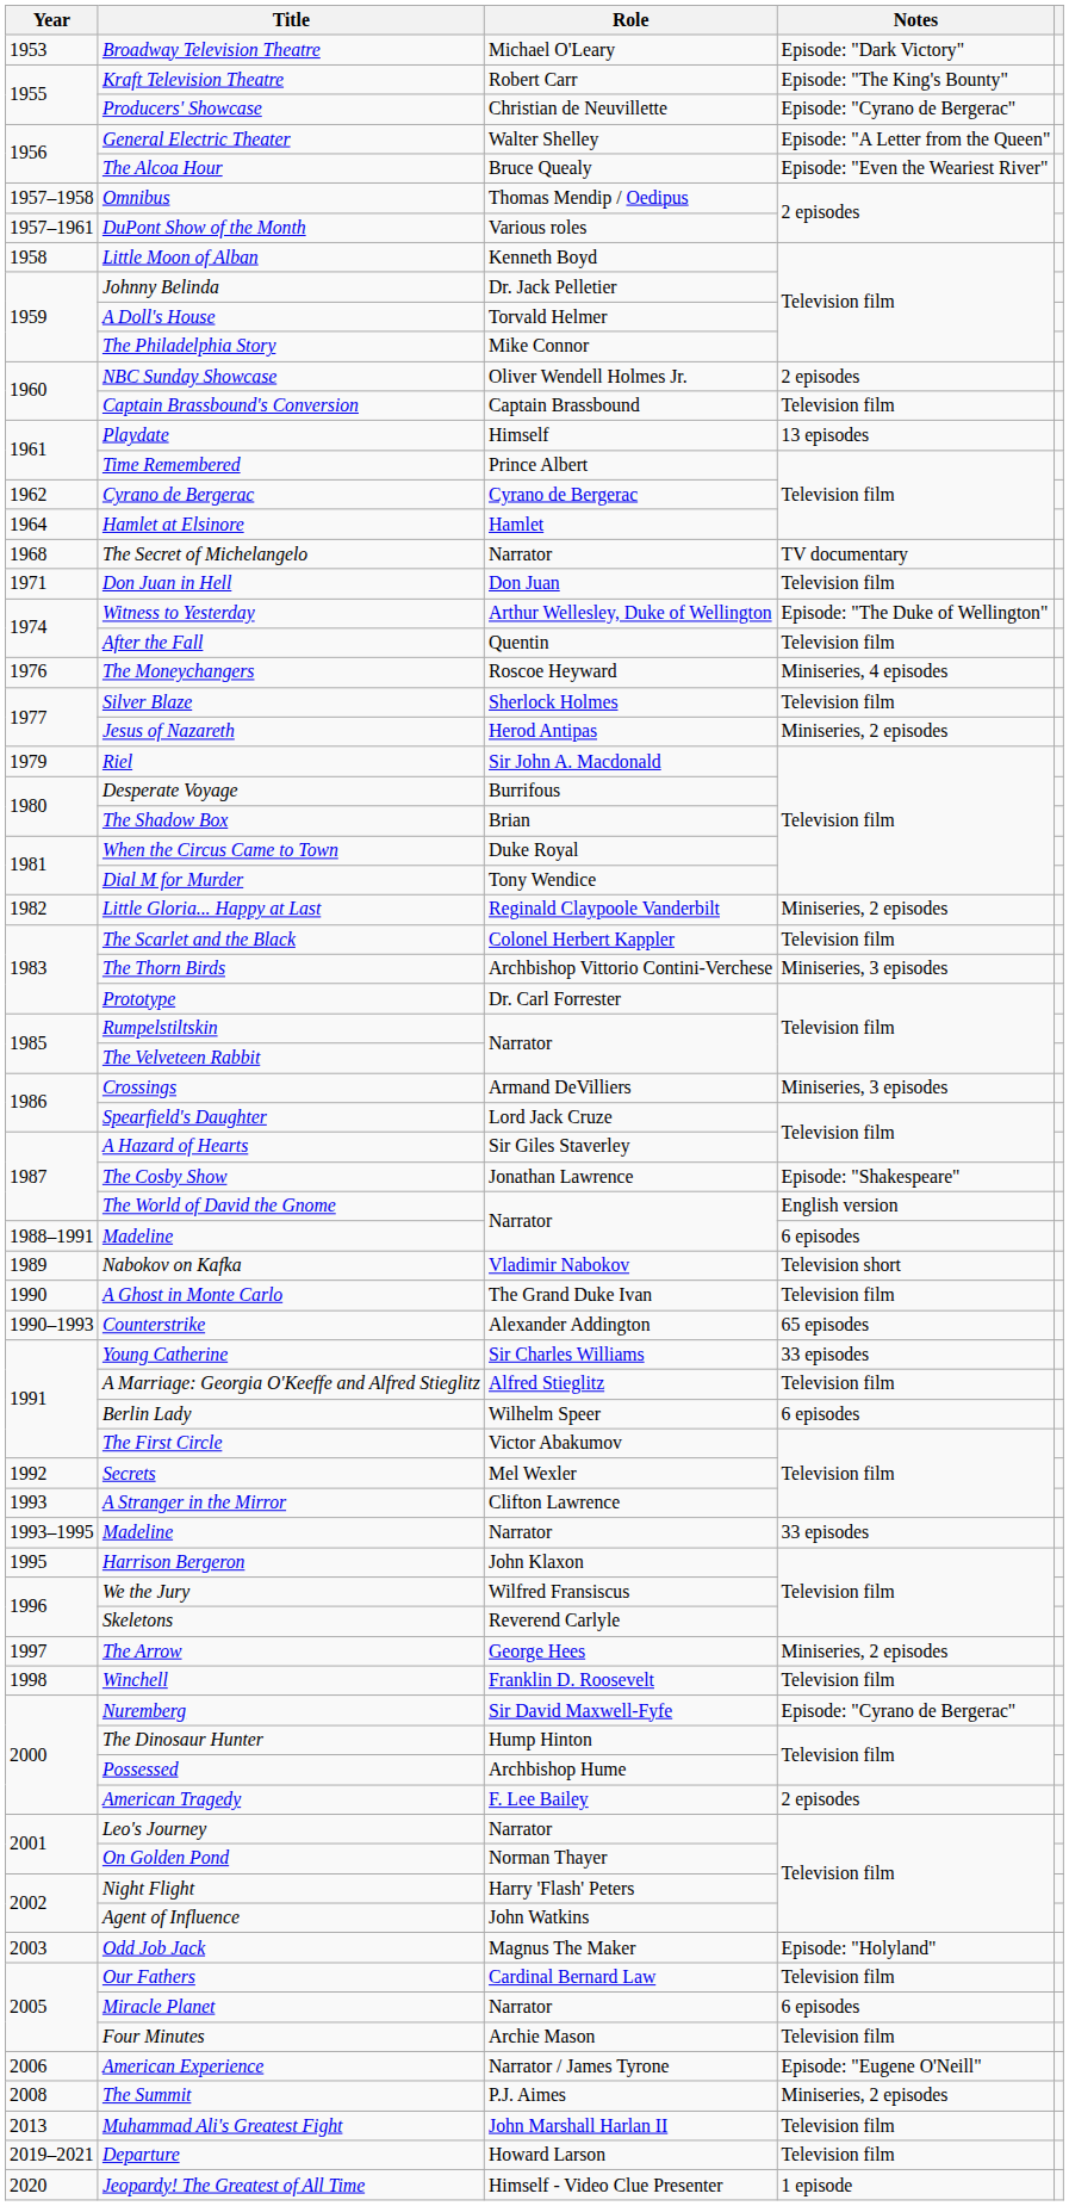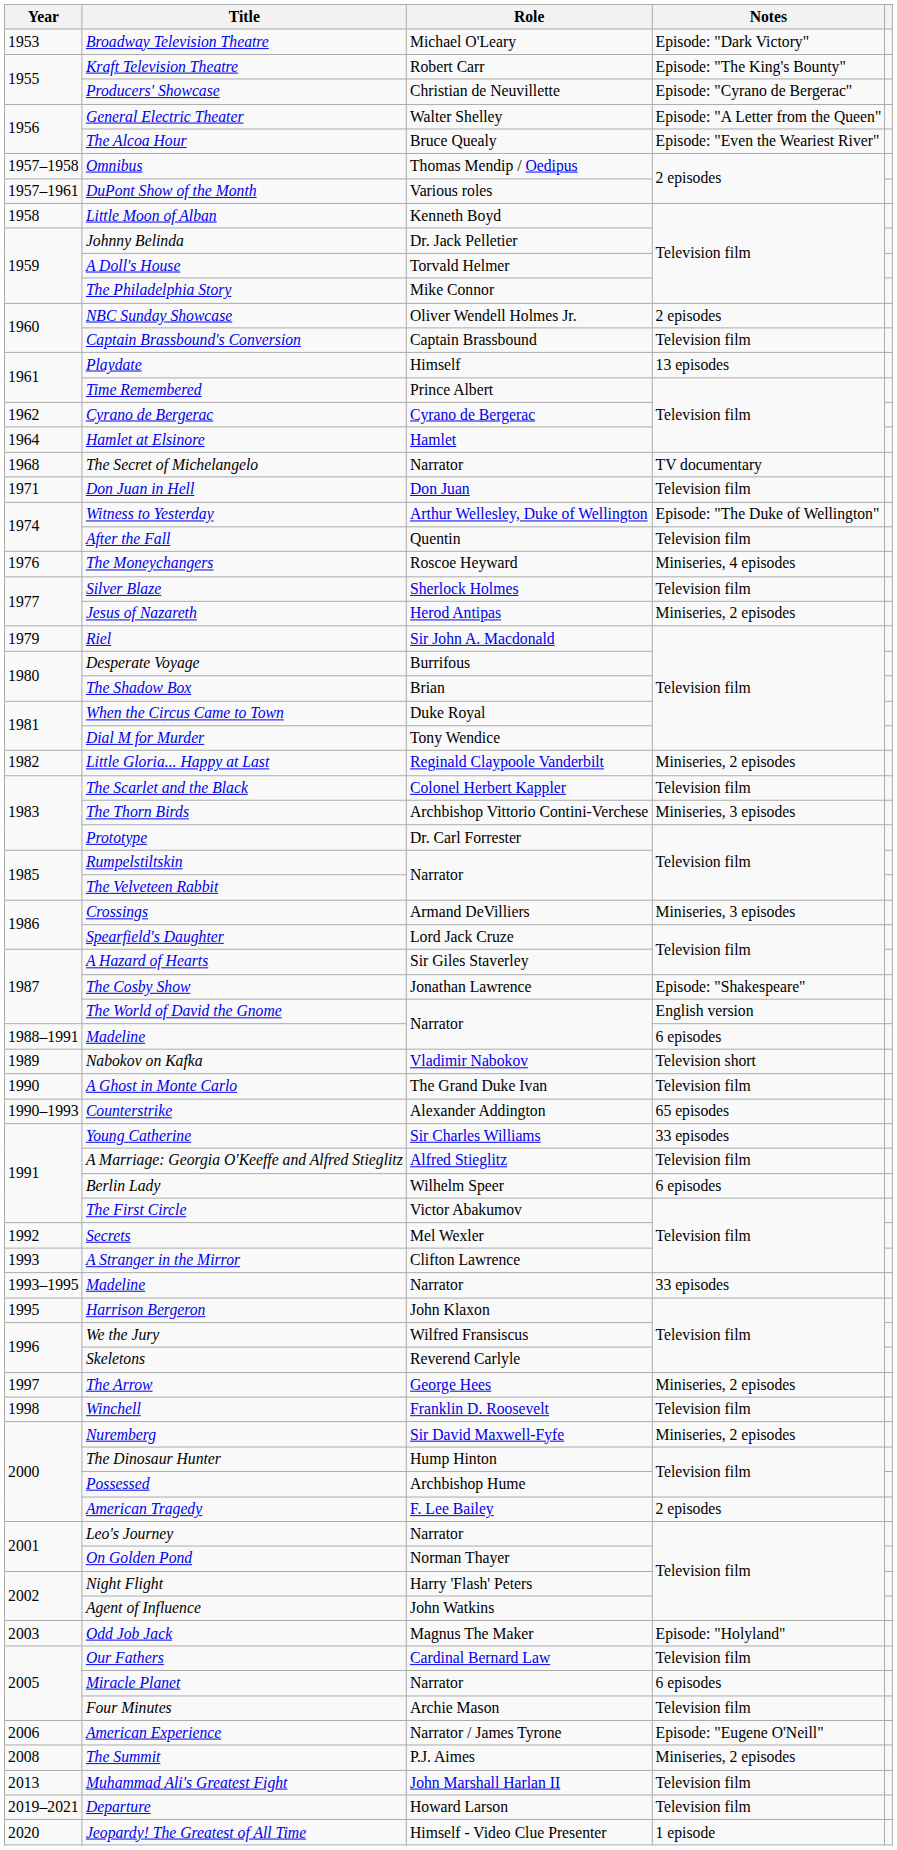 <table class="wikitable plainrowheaders sortable" style="margin-right: 0;">
 <tr>
 <th scope="col">Year</th>
 <th scope="col">Title</th>
 <th scope="col">Role</th>
 <th scope="col" class="unsortable">Notes</th>
 <th scope="col" class="unsortable"></th>
 </tr>
 <tr>
 <td>1953</td>
 <td><em><a href='#'>Broadway Television Theatre</a></em></td>
 <td>Michael O'Leary</td>
 <td>Episode: "Dark Victory"</td>
 <td style="text-align: center;"></td>
 </tr>
 <tr>
 <td rowspan="2">1955</td>
 <td><em><a href='#'>Kraft Television Theatre</a></em></td>
 <td>Robert Carr</td>
 <td>Episode: "The King's Bounty"</td>
 <td style="text-align: center;"></td>
 </tr>
 <tr>
 <td><em><a href='#'>Producers' Showcase</a></em></td>
 <td>Christian de Neuvillette</td>
 <td>Episode: "Cyrano de Bergerac"</td>
 <td style="text-align: center;"></td>
 </tr>
 <tr>
 <td rowspan="2">1956</td>
 <td><em><a href='#'>General Electric Theater</a></em></td>
 <td>Walter Shelley</td>
 <td>Episode: "A Letter from the Queen"</td>
 <td style="text-align: center;"></td>
 </tr>
 <tr>
 <td data-sort-value="Alcoa Hour, The"><em><a href='#'>The Alcoa Hour</a></em></td>
 <td>Bruce Quealy</td>
 <td>Episode: "Even the Weariest River"</td>
 <td style="text-align: center;"></td>
 </tr>
 <tr>
 <td>1957–1958</td>
 <td><em><a href='#'>Omnibus</a></em></td>
 <td>Thomas Mendip / <a href='#'>Oedipus</a></td>
 <td rowspan="2">2 episodes</td>
 <td style="text-align: center;"></td>
 </tr>
 <tr>
 <td>1957–1961</td>
 <td><em><a href='#'>DuPont Show of the Month</a></em></td>
 <td>Various roles</td>
 <td style="text-align: center;"></td>
 </tr>
 <tr>
 <td>1958</td>
 <td><em><a href='#'>Little Moon of Alban</a></em></td>
 <td>Kenneth Boyd</td>
 <td rowspan="4">Television film</td>
 <td style="text-align: center;"></td>
 </tr>
 <tr>
 <td rowspan="3">1959</td>
 <td><em>Johnny Belinda</em></td>
 <td>Dr. Jack Pelletier</td>
 <td style="text-align: center;"></td>
 </tr>
 <tr>
 <td data-sort-value="Doll's House, A"><em><a href='#'>A Doll's House</a></em></td>
 <td>Torvald Helmer</td>
 <td style="text-align: center;"></td>
 </tr>
 <tr>
 <td data-sort-value="Philadelphia Story, The"><em><a href='#'>The Philadelphia Story</a></em></td>
 <td>Mike Connor</td>
 <td style="text-align: center;"></td>
 </tr>
 <tr>
 <td rowspan="2">1960</td>
 <td><em><a href='#'>NBC Sunday Showcase</a></em></td>
 <td>Oliver Wendell Holmes Jr.</td>
 <td>2 episodes</td>
 <td style="text-align: center;"></td>
 </tr>
 <tr>
 <td><em><a href='#'>Captain Brassbound's Conversion</a></em></td>
 <td>Captain Brassbound</td>
 <td>Television film</td>
 <td style="text-align: center;"></td>
 </tr>
 <tr>
 <td rowspan="2">1961</td>
 <td><em><a href='#'>Playdate</a></em></td>
 <td>Himself</td>
 <td>13 episodes</td>
 <td style="text-align: center;"></td>
 </tr>
 <tr>
 <td><em><a href='#'>Time Remembered</a></em></td>
 <td>Prince Albert</td>
 <td rowspan="3">Television film</td>
 <td style="text-align: center;"></td>
 </tr>
 <tr>
 <td>1962</td>
 <td><em><a href='#'>Cyrano de Bergerac</a></em></td>
 <td><a href='#'>Cyrano de Bergerac</a></td>
 <td style="text-align: center;"></td>
 </tr>
 <tr>
 <td>1964</td>
 <td><em><a href='#'>Hamlet at Elsinore</a></em></td>
 <td><a href='#'>Hamlet</a></td>
 <td style="text-align: center;"></td>
 </tr>
 <tr>
 <td>1968</td>
 <td data-sort-value="Secret of Michelangelo, The"><em>The Secret of Michelangelo</em></td>
 <td>Narrator</td>
 <td>TV documentary</td>
 <td style="text-align: center;"></td>
 </tr>
 <tr>
 <td>1971</td>
 <td><em><a href='#'>Don Juan in Hell</a></em></td>
 <td><a href='#'>Don Juan</a></td>
 <td>Television film</td>
 <td style="text-align: center;"></td>
 </tr>
 <tr>
 <td rowspan="2">1974</td>
 <td><em><a href='#'>Witness to Yesterday</a></em></td>
 <td><a href='#'>Arthur Wellesley, Duke of Wellington</a></td>
 <td>Episode: "The Duke of Wellington"</td>
 <td style="text-align: center;"></td>
 </tr>
 <tr>
 <td><em><a href='#'>After the Fall</a></em></td>
 <td>Quentin</td>
 <td>Television film</td>
 <td style="text-align: center;"></td>
 </tr>
 <tr>
 <td>1976</td>
 <td data-sort-value="Moneychangers, The"><em><a href='#'>The Moneychangers</a></em></td>
 <td>Roscoe Heyward</td>
 <td>Miniseries, 4 episodes</td>
 <td style="text-align: center;"></td>
 </tr>
 <tr>
 <td rowspan="2">1977</td>
 <td><em><a href='#'>Silver Blaze</a></em></td>
 <td><a href='#'>Sherlock Holmes</a></td>
 <td>Television film</td>
 <td style="text-align: center;"></td>
 </tr>
 <tr>
 <td><em><a href='#'>Jesus of Nazareth</a></em></td>
 <td><a href='#'>Herod Antipas</a></td>
 <td>Miniseries, 2 episodes</td>
 <td style="text-align: center;"></td>
 </tr>
 <tr>
 <td>1979</td>
 <td><em><a href='#'>Riel</a></em></td>
 <td><a href='#'>Sir John A. Macdonald</a></td>
 <td rowspan="5">Television film</td>
 <td style="text-align: center;"></td>
 </tr>
 <tr>
 <td rowspan="2">1980</td>
 <td><em>Desperate Voyage</em></td>
 <td>Burrifous</td>
 <td style="text-align: center;"></td>
 </tr>
 <tr>
 <td data-sort-value="Shadow Box, The"><em><a href='#'>The Shadow Box</a></em></td>
 <td>Brian</td>
 <td style="text-align: center;"></td>
 </tr>
 <tr>
 <td rowspan="2">1981</td>
 <td><em><a href='#'>When the Circus Came to Town</a></em></td>
 <td>Duke Royal</td>
 <td style="text-align: center;"></td>
 </tr>
 <tr>
 <td><em><a href='#'>Dial M for Murder</a></em></td>
 <td>Tony Wendice</td>
 <td style="text-align: center;"></td>
 </tr>
 <tr>
 <td>1982</td>
 <td><em><a href='#'>Little Gloria... Happy at Last</a></em></td>
 <td><a href='#'>Reginald Claypoole Vanderbilt</a></td>
 <td>Miniseries, 2 episodes</td>
 <td style="text-align: center;"></td>
 </tr>
 <tr>
 <td rowspan="3">1983</td>
 <td data-sort-value="Scarlet and the Black, The"><em><a href='#'>The Scarlet and the Black</a></em></td>
 <td><a href='#'>Colonel Herbert Kappler</a></td>
 <td>Television film</td>
 <td style="text-align: center;"></td>
 </tr>
 <tr>
 <td data-sort-value="Thorn Birds, The"><em><a href='#'>The Thorn Birds</a></em></td>
 <td>Archbishop Vittorio Contini-Verchese</td>
 <td>Miniseries, 3 episodes</td>
 <td style="text-align: center;"></td>
 </tr>
 <tr>
 <td><em><a href='#'>Prototype</a></em></td>
 <td>Dr. Carl Forrester</td>
 <td rowspan="3">Television film</td>
 <td style="text-align: center;"></td>
 </tr>
 <tr>
 <td rowspan="2">1985</td>
 <td><em><a href='#'>Rumpelstiltskin</a></em></td>
 <td rowspan="2">Narrator</td>
 <td style="text-align: center;"></td>
 </tr>
 <tr>
 <td data-sort-value="Velveteen Rabbit, The"><em><a href='#'>The Velveteen Rabbit</a></em></td>
 <td style="text-align: center;"></td>
 </tr>
 <tr>
 <td rowspan="2">1986</td>
 <td><em><a href='#'>Crossings</a></em></td>
 <td>Armand DeVilliers</td>
 <td>Miniseries, 3 episodes</td>
 <td style="text-align: center;"></td>
 </tr>
 <tr>
 <td><em><a href='#'>Spearfield's Daughter</a></em></td>
 <td>Lord Jack Cruze</td>
 <td rowspan="2">Television film</td>
 <td style="text-align: center;"></td>
 </tr>
 <tr>
 <td rowspan="3">1987</td>
 <td data-sort-value="Hazard of Hearts, A"><em><a href='#'>A Hazard of Hearts</a></em></td>
 <td>Sir Giles Staverley</td>
 <td style="text-align: center;"></td>
 </tr>
 <tr>
 <td data-sort-value="Cosby Show, The"><em><a href='#'>The Cosby Show</a></em></td>
 <td>Jonathan Lawrence</td>
 <td>Episode: "Shakespeare"</td>
 <td style="text-align: center;"></td>
 </tr>
 <tr>
 <td data-sort-value="World of David the Gnome, The"><em><a href='#'>The World of David the Gnome</a></em></td>
 <td rowspan="2">Narrator</td>
 <td>English version</td>
 <td style="text-align: center;"></td>
 </tr>
 <tr>
 <td>1988–1991</td>
 <td><em><a href='#'>Madeline</a></em></td>
 <td>6 episodes</td>
 <td style="text-align: center;"></td>
 </tr>
 <tr>
 <td>1989</td>
 <td><em>Nabokov on Kafka</em></td>
 <td><a href='#'>Vladimir Nabokov</a></td>
 <td>Television short</td>
 <td style="text-align: center;"></td>
 </tr>
 <tr>
 <td>1990</td>
 <td data-sort-value="Ghost in Monte Carlo, A"><em><a href='#'>A Ghost in Monte Carlo</a></em></td>
 <td>The Grand Duke Ivan</td>
 <td>Television film</td>
 <td style="text-align: center;"></td>
 </tr>
 <tr>
 <td>1990–1993</td>
 <td><em><a href='#'>Counterstrike</a></em></td>
 <td>Alexander Addington</td>
 <td>65 episodes</td>
 <td style="text-align: center;"></td>
 </tr>
 <tr>
 <td rowspan="4">1991</td>
 <td><em><a href='#'>Young Catherine</a></em></td>
 <td><a href='#'>Sir Charles Williams</a></td>
 <td>33 episodes</td>
 <td style="text-align: center;"></td>
 </tr>
 <tr>
 <td data-sort-value="Marriage: Georgia O'Keeffe and Alfred Stieglitz, A"><em>A Marriage: Georgia O'Keeffe and Alfred Stieglitz</em></td>
 <td><a href='#'>Alfred Stieglitz</a></td>
 <td>Television film</td>
 <td style="text-align: center;"></td>
 </tr>
 <tr>
 <td><em>Berlin Lady</em></td>
 <td>Wilhelm Speer</td>
 <td>6 episodes</td>
 <td style="text-align: center;"></td>
 </tr>
 <tr>
 <td data-sort-value="First Circle, The"><em><a href='#'>The First Circle</a></em></td>
 <td>Victor Abakumov</td>
 <td rowspan="3">Television film</td>
 <td style="text-align: center;"></td>
 </tr>
 <tr>
 <td>1992</td>
 <td><em><a href='#'>Secrets</a></em></td>
 <td>Mel Wexler</td>
 <td style="text-align: center;"></td>
 </tr>
 <tr>
 <td>1993</td>
 <td data-sort-value="Stranger in the Mirror, A"><em><a href='#'>A Stranger in the Mirror</a></em></td>
 <td>Clifton Lawrence</td>
 <td style="text-align: center;"></td>
 </tr>
 <tr>
 <td>1993–1995</td>
 <td><em><a href='#'>Madeline</a></em></td>
 <td>Narrator</td>
 <td>33 episodes</td>
 <td style="text-align: center;"></td>
 </tr>
 <tr>
 <td>1995</td>
 <td><em><a href='#'>Harrison Bergeron</a></em></td>
 <td>John Klaxon</td>
 <td rowspan="3">Television film</td>
 <td style="text-align: center;"></td>
 </tr>
 <tr>
 <td rowspan="2">1996</td>
 <td><em>We the Jury</em></td>
 <td>Wilfred Fransiscus</td>
 <td style="text-align: center;"></td>
 </tr>
 <tr>
 <td><em>Skeletons</em></td>
 <td>Reverend Carlyle</td>
 <td style="text-align: center;"></td>
 </tr>
 <tr>
 <td>1997</td>
 <td data-sort-value="Arrow, The"><em><a href='#'>The Arrow</a></em></td>
 <td><a href='#'>George Hees</a></td>
 <td>Miniseries, 2 episodes</td>
 <td style="text-align: center;"></td>
 </tr>
 <tr>
 <td>1998</td>
 <td><em><a href='#'>Winchell</a></em></td>
 <td><a href='#'>Franklin D. Roosevelt</a></td>
 <td>Television film</td>
 <td style="text-align: center;"></td>
 </tr>
 <tr>
 <td rowspan="4">2000</td>
 <td><em><a href='#'>Nuremberg</a></em></td>
 <td><a href='#'>Sir David Maxwell-Fyfe</a></td>
-<td>Episode: "Cyrano de Bergerac"</td>
+<td>Miniseries, 2 episodes</td>
 <td style="text-align: center;"></td>
 </tr>
 <tr>
 <td data-sort-value="Dinosaur Hunter, The"><em>The Dinosaur Hunter</em></td>
 <td>Hump Hinton</td>
 <td rowspan="2">Television film</td>
 <td style="text-align: center;"></td>
 </tr>
 <tr>
 <td><em><a href='#'>Possessed</a></em></td>
 <td>Archbishop Hume</td>
 <td style="text-align: center;"></td>
 </tr>
 <tr>
 <td><em><a href='#'>American Tragedy</a></em></td>
 <td><a href='#'>F. Lee Bailey</a></td>
 <td>2 episodes</td>
 <td style="text-align: center;"></td>
 </tr>
 <tr>
 <td rowspan="2">2001</td>
 <td><em>Leo's Journey</em></td>
 <td>Narrator</td>
 <td rowspan="4">Television film</td>
 <td style="text-align: center;"></td>
 </tr>
 <tr>
 <td><em><a href='#'>On Golden Pond</a></em></td>
 <td>Norman Thayer</td>
 <td style="text-align: center;"></td>
 </tr>
 <tr>
 <td rowspan="2">2002</td>
 <td><em>Night Flight</em></td>
 <td>Harry 'Flash' Peters</td>
 <td style="text-align: center;"></td>
 </tr>
 <tr>
 <td><em>Agent of Influence</em></td>
 <td>John Watkins</td>
 <td style="text-align: center;"></td>
 </tr>
 <tr>
 <td>2003</td>
 <td><em><a href='#'>Odd Job Jack</a></em></td>
 <td>Magnus The Maker</td>
 <td>Episode: "Holyland"</td>
 <td style="text-align: center;"></td>
 </tr>
 <tr>
 <td rowspan="3">2005</td>
 <td><em><a href='#'>Our Fathers</a></em></td>
 <td><a href='#'>Cardinal Bernard Law</a></td>
 <td>Television film</td>
 <td style="text-align: center;"></td>
 </tr>
 <tr>
 <td><em><a href='#'>Miracle Planet</a></em></td>
 <td>Narrator</td>
 <td>6 episodes</td>
 <td style="text-align: center;"></td>
 </tr>
 <tr>
 <td><em>Four Minutes</em></td>
 <td>Archie Mason</td>
 <td>Television film</td>
 <td style="text-align: center;"></td>
 </tr>
 <tr>
 <td>2006</td>
 <td><em><a href='#'>American Experience</a></em></td>
 <td>Narrator / James Tyrone</td>
 <td>Episode: "Eugene O'Neill"</td>
 <td style="text-align: center;"></td>
 </tr>
 <tr>
 <td>2008</td>
 <td data-sort-value="Summit, The"><em><a href='#'>The Summit</a></em></td>
 <td>P.J. Aimes</td>
 <td>Miniseries, 2 episodes</td>
 <td style="text-align: center;"></td>
 </tr>
 <tr>
 <td>2013</td>
 <td><em><a href='#'>Muhammad Ali's Greatest Fight</a></em></td>
 <td><a href='#'>John Marshall Harlan II</a></td>
 <td>Television film</td>
 <td style="text-align: center;"></td>
 </tr>
 <tr>
 <td>2019–2021</td>
 <td><a href='#'><em>Departure</em></a></td>
 <td>Howard Larson</td>
 <td>Television film</td>
 <td style="text-align: center;"></td>
 </tr>
 <tr>
 <td>2020</td>
 <td><em><a href='#'>Jeopardy! The Greatest of All Time</a></em></td>
 <td>Himself - Video Clue Presenter</td>
 <td>1 episode</td>
 <td style="text-align: center;"></td>
 </tr>
 </table>
